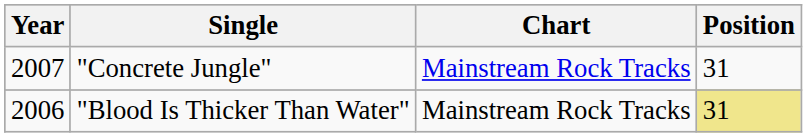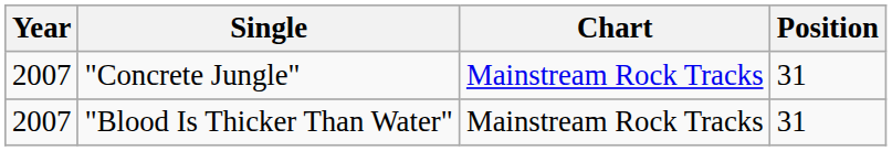 <table class=wikitable>
 <tr>
 <th>Year</th>
 <th>Single</th>
 <th>Chart</th>
 <th>Position</th>
 </tr>
 <tr>
 <td>2007</td>
 <td>"Concrete Jungle"</td>
 <td><a href='#'>Mainstream Rock Tracks</a></td>
 <td>31</td>
 </tr>
 <tr>
-<td>2006</td>
+<td>2007</td>
 <td>"Blood Is Thicker Than Water"</td>
 <td>Mainstream Rock Tracks</td>
-<td style="background: khaki;">31</td>
+<td>31</td>
 </tr>
 </table>
